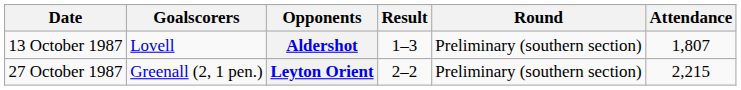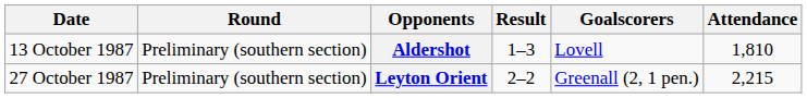 <table class="wikitable plainrowheaders sortable">
 <tr>
 <th scope=col>Date</th>
-<th scope=col class=unsortable>Goalscorers</th>
+<th scope=col>Round</th>
 <th scope=col>Opponents</th>
 <th scope=col>Result</th>
-<th scope=col>Round</th>
+<th scope=col class=unsortable>Goalscorers</th>
 <th scope=col>Attendance</th>
 </tr>
 <tr>
 <td>13 October 1987</td>
-<td><a href='#'>Lovell</a></td>
+<td>Preliminary (southern section)</td>
 <th scope=row><a href='#'>Aldershot</a></th>
 <td align=center>1–3</td>
-<td>Preliminary (southern section)</td>
-<td align=center>1,807</td>
+<td><a href='#'>Lovell</a></td>
+<td align=center>1,810</td>
 </tr>
 <tr>
 <td>27 October 1987</td>
-<td><a href='#'>Greenall</a> (2, 1 pen.)</td>
+<td>Preliminary (southern section)</td>
 <th scope=row><a href='#'>Leyton Orient</a></th>
 <td align=center>2–2</td>
-<td>Preliminary (southern section)</td>
+<td><a href='#'>Greenall</a> (2, 1 pen.)</td>
 <td align=center>2,215</td>
 </tr>
 </table>
